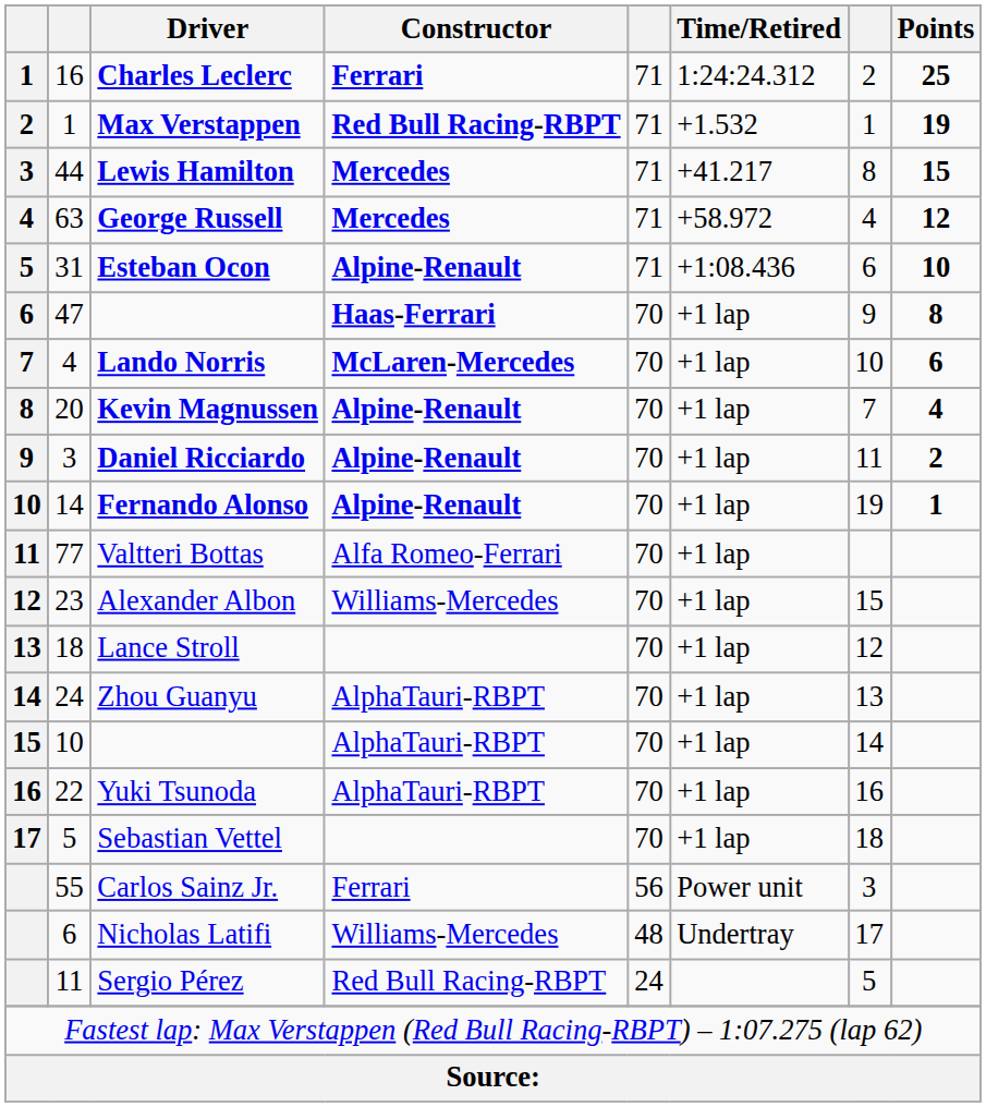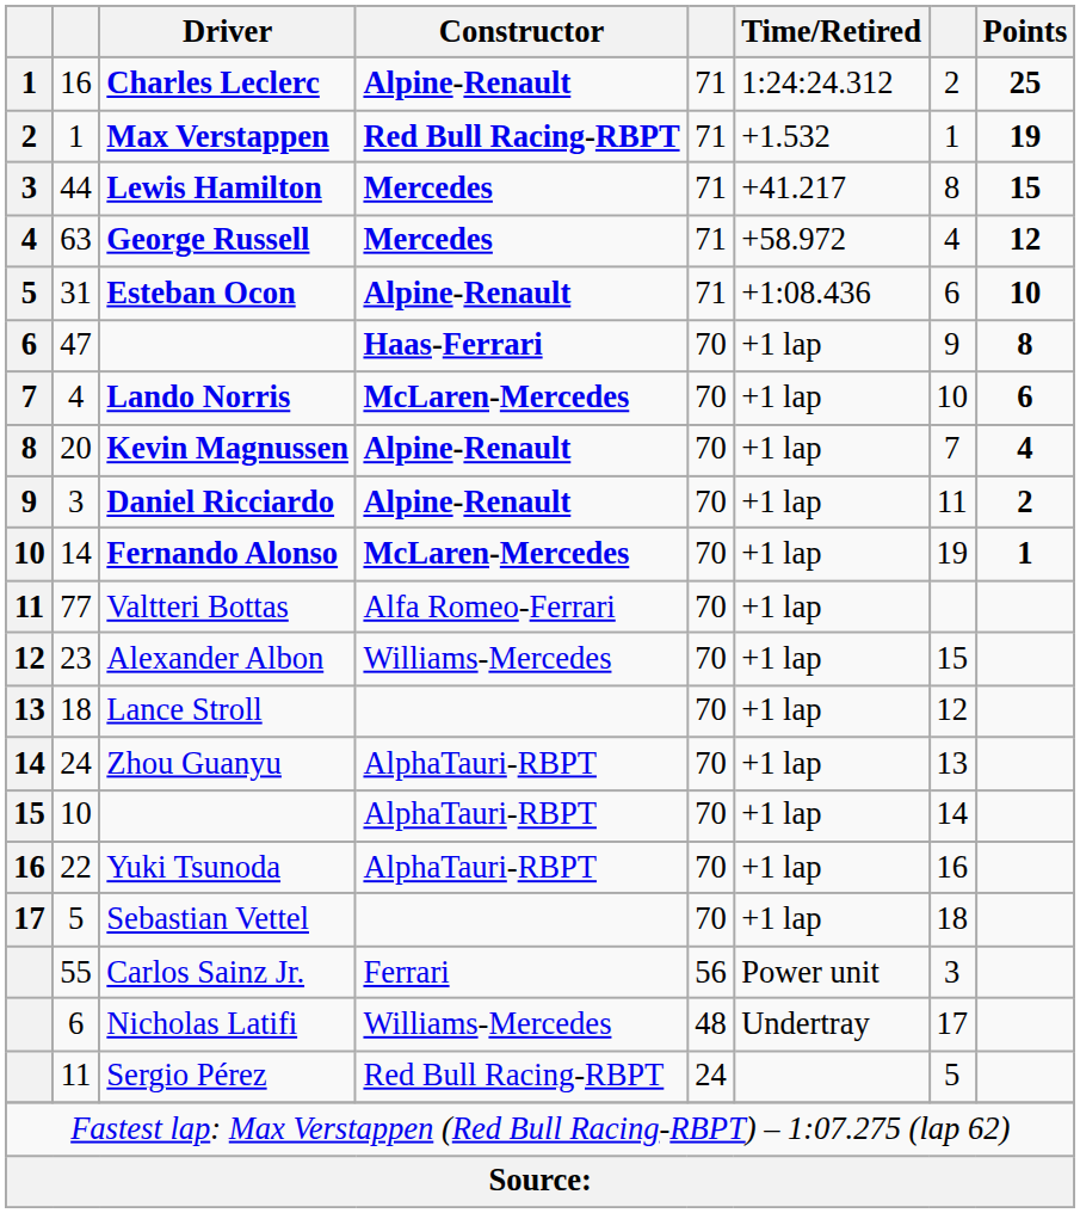 <table class="wikitable sortable" style="font-size: 85%;">
 <tr>
 <th scope="col"></th>
 <th scope="col"></th>
 <th scope="col">Driver</th>
 <th scope="col">Constructor</th>
 <th class="unsortable" scope="col"></th>
 <th class="unsortable" scope="col">Time/Retired</th>
 <th scope="col"></th>
 <th scope="col">Points</th>
 </tr>
 <tr>
 <th>1</th>
 <td align="center">16</td>
 <td data-sort-value="lec"> <strong><a href='#'>Charles Leclerc</a></strong></td>
-<td><strong><a href='#'>Ferrari</a></strong></td>
+<td><strong><a href='#'>Alpine</a>-<a href='#'>Renault</a></strong></td>
 <td>71</td>
 <td>1:24:24.312</td>
 <td align="center">2</td>
 <td align="center"><strong>25</strong></td>
 </tr>
 <tr>
 <th>2</th>
 <td align="center">1</td>
 <td data-sort-value="ver"> <strong><a href='#'>Max Verstappen</a></strong></td>
 <td><strong><a href='#'>Red Bull Racing</a>-<a href='#'>RBPT</a></strong></td>
 <td>71</td>
 <td>+1.532</td>
 <td align="center">1</td>
 <td align="center"><strong>19</strong></td>
 </tr>
 <tr>
 <th>3</th>
 <td align="center">44</td>
 <td data-sort-value="ham"> <strong><a href='#'>Lewis Hamilton</a></strong></td>
 <td><strong><a href='#'>Mercedes</a></strong></td>
 <td>71</td>
 <td>+41.217</td>
 <td align="center">8</td>
 <td align="center"><strong>15</strong></td>
 </tr>
 <tr>
 <th>4</th>
 <td align="center">63</td>
 <td data-sort-value="rus"> <strong><a href='#'>George Russell</a></strong></td>
 <td><strong><a href='#'>Mercedes</a></strong></td>
 <td>71</td>
 <td>+58.972</td>
 <td align="center">4</td>
 <td align="center"><strong>12</strong></td>
 </tr>
 <tr>
 <th>5</th>
 <td style="text-align:center">31</td>
 <td data-sort-value="oco"> <strong><a href='#'>Esteban Ocon</a></strong></td>
 <td><strong><a href='#'>Alpine</a>-<a href='#'>Renault</a></strong></td>
 <td>71</td>
 <td>+1:08.436</td>
 <td align="center">6</td>
 <td align="center"><strong>10</strong></td>
 </tr>
 <tr>
 <th>6</th>
 <td align="center">47</td>
 <td data-sort-value="msc"></td>
 <td><strong><a href='#'>Haas</a>-<a href='#'>Ferrari</a></strong></td>
 <td>70</td>
 <td>+1 lap</td>
 <td align="center">9</td>
 <td align="center"><strong>8</strong></td>
 </tr>
 <tr>
 <th>7</th>
 <td align="center">4</td>
 <td data-sort-value="nor"> <strong><a href='#'>Lando Norris</a></strong></td>
 <td><strong><a href='#'>McLaren</a>-<a href='#'>Mercedes</a></strong></td>
 <td>70</td>
 <td>+1 lap</td>
 <td align="center">10</td>
 <td align="center"><strong>6</strong></td>
 </tr>
 <tr>
 <th>8</th>
 <td align="center">20</td>
 <td data-sort-value="mag"> <strong><a href='#'>Kevin Magnussen</a></strong></td>
 <td><strong><a href='#'>Alpine</a>-<a href='#'>Renault</a></strong></td>
 <td>70</td>
 <td>+1 lap</td>
 <td align="center">7</td>
 <td align="center"><strong>4</strong></td>
 </tr>
 <tr>
 <th>9</th>
 <td align="center">3</td>
 <td data-sort-value="ric"> <strong><a href='#'>Daniel Ricciardo</a></strong></td>
 <td><strong><a href='#'>Alpine</a>-<a href='#'>Renault</a></strong></td>
 <td>70</td>
 <td>+1 lap</td>
 <td align="center">11</td>
 <td align="center"><strong>2</strong></td>
 </tr>
 <tr>
 <th>10</th>
 <td align="center">14</td>
 <td data-sort-value="alo"> <strong><a href='#'>Fernando Alonso</a></strong></td>
-<td><strong><a href='#'>Alpine</a>-<a href='#'>Renault</a></strong></td>
+<td><strong><a href='#'>McLaren</a>-<a href='#'>Mercedes</a></strong></td>
 <td>70</td>
 <td>+1 lap</td>
 <td align="center">19</td>
 <td align="center"><strong>1</strong></td>
 </tr>
 <tr>
 <th>11</th>
 <td align="center">77</td>
 <td data-sort-value="bot"> <a href='#'>Valtteri Bottas</a></td>
 <td><a href='#'>Alfa Romeo</a>-<a href='#'>Ferrari</a></td>
 <td>70</td>
 <td>+1 lap</td>
 <td align="center"></td>
 <td></td>
 </tr>
 <tr>
 <th>12</th>
 <td align="center">23</td>
 <td data-sort-value="alb"> <a href='#'>Alexander Albon</a></td>
 <td><a href='#'>Williams</a>-<a href='#'>Mercedes</a></td>
 <td>70</td>
 <td>+1 lap</td>
 <td align="center">15</td>
 <td></td>
 </tr>
 <tr>
 <th>13</th>
 <td align="center">18</td>
 <td data-sort-value="str"> <a href='#'>Lance Stroll</a></td>
 <td></td>
 <td>70</td>
 <td>+1 lap</td>
 <td align="center">12</td>
 <td></td>
 </tr>
 <tr>
 <th>14</th>
 <td align="center">24</td>
 <td data-sort-value="zho"> <a href='#'>Zhou Guanyu</a></td>
 <td><a href='#'>AlphaTauri</a>-<a href='#'>RBPT</a></td>
 <td>70</td>
 <td>+1 lap</td>
 <td align="center">13</td>
 <td></td>
 </tr>
 <tr>
 <th>15</th>
 <td style="text-align:center">10</td>
 <td data-sort-value="gas"></td>
 <td><a href='#'>AlphaTauri</a>-<a href='#'>RBPT</a></td>
 <td>70</td>
 <td>+1 lap</td>
 <td align="center">14</td>
 <td></td>
 </tr>
 <tr>
 <th>16</th>
 <td align="center">22</td>
 <td data-sort-value="tsu"> <a href='#'>Yuki Tsunoda</a></td>
 <td><a href='#'>AlphaTauri</a>-<a href='#'>RBPT</a></td>
 <td>70</td>
 <td>+1 lap</td>
 <td align="center">16</td>
 <td></td>
 </tr>
 <tr>
 <th>17</th>
 <td style="text-align:center">5</td>
 <td data-sort-value="vet"> <a href='#'>Sebastian Vettel</a></td>
 <td></td>
 <td>70</td>
 <td>+1 lap</td>
 <td style="text-align:center">18</td>
 <td></td>
 </tr>
 <tr>
 <th></th>
 <td align="center">55</td>
 <td data-sort-value="sai"> <a href='#'>Carlos Sainz Jr.</a></td>
 <td><a href='#'>Ferrari</a></td>
 <td>56</td>
 <td>Power unit</td>
 <td align="center">3</td>
 <td></td>
 </tr>
 <tr>
 <th></th>
 <td align="center">6</td>
 <td data-sort-value="lat"> <a href='#'>Nicholas Latifi</a></td>
 <td><a href='#'>Williams</a>-<a href='#'>Mercedes</a></td>
 <td>48</td>
 <td>Undertray</td>
 <td align="center">17</td>
 <td></td>
 </tr>
 <tr>
 <th></th>
 <td align="center">11</td>
 <td data-sort-value="per"> <a href='#'>Sergio Pérez</a></td>
 <td><a href='#'>Red Bull Racing</a>-<a href='#'>RBPT</a></td>
 <td>24</td>
 <td></td>
 <td align="center">5</td>
 <td></td>
 </tr>
 <tr>
 </tr>
 <tr class="sortbottom">
 <td colspan="9" align="center"><em><a href='#'>Fastest lap</a>:</em>  <em><a href='#'>Max Verstappen</a> (<a href='#'>Red Bull Racing</a>-<a href='#'>RBPT</a>) – 1:07.275 (lap 62)</em></td>
 </tr>
 <tr>
 <th colspan="8">Source:</th>
 </tr>
 </table>
